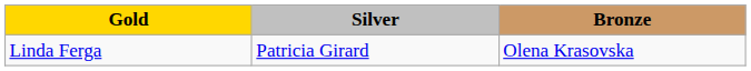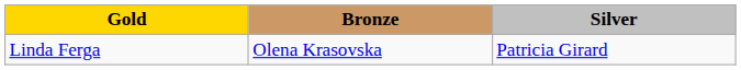 <table class="wikitable" style="text-align:left">
 <tr align="center">
 <td width=200 bgcolor=gold><strong>Gold</strong></td>
+<td width=200 bgcolor=CC9966><strong>Bronze</strong></td>
 <td width=200 bgcolor=silver><strong>Silver</strong></td>
-<td width=200 bgcolor=CC9966><strong>Bronze</strong></td>
 </tr>
 <tr>
 <td><a href='#'>Linda Ferga</a><br><em></em></td>
+<td><a href='#'>Olena Krasovska</a><br><em></em></td>
 <td><a href='#'>Patricia Girard</a><br><em></em></td>
-<td><a href='#'>Olena Krasovska</a><br><em></em></td>
 </tr>
 </table>
